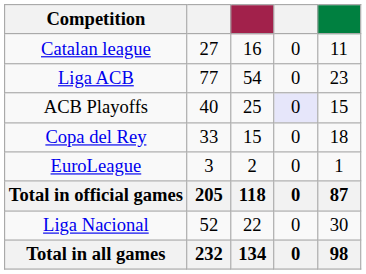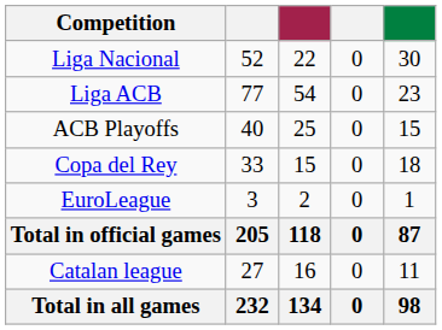 <table class="wikitable sortable" style="text-align:center">
 <tr>
 <th>Competition</th>
 <th width=30></th>
 <th width=30 style="color:#fff000; background-color:#A2214B;"></th>
 <th width=30></th>
 <th width=30 style="color:#000000; background-color:#008040;"></th>
 </tr>
 <tr>
-<td><a href='#'>Catalan league</a></td>
-<td>27</td>
-<td>16</td>
+<td><a href='#'>Liga Nacional</a></td>
+<td>52</td>
+<td>22</td>
 <td>0</td>
-<td>11</td>
+<td>30</td>
 </tr>
 <tr>
 <td><a href='#'>Liga ACB</a></td>
 <td>77</td>
 <td>54</td>
 <td>0</td>
 <td>23</td>
 </tr>
 <tr>
 <td>ACB Playoffs</td>
 <td>40</td>
 <td>25</td>
-<td style="background: lavender;">0</td>
+<td>0</td>
 <td>15</td>
 </tr>
 <tr>
 <td><a href='#'>Copa del Rey</a></td>
 <td>33</td>
 <td>15</td>
 <td>0</td>
 <td>18</td>
 </tr>
 <tr>
 <td><a href='#'>EuroLeague</a></td>
 <td>3</td>
 <td>2</td>
 <td>0</td>
 <td>1</td>
 </tr>
 <tr class="sortbotttom">
 <th>Total in official games</th>
 <th>205</th>
 <th>118</th>
 <th>0</th>
 <th>87</th>
 </tr>
 <tr>
-<td><a href='#'>Liga Nacional</a></td>
-<td>52</td>
-<td>22</td>
+<td><a href='#'>Catalan league</a></td>
+<td>27</td>
+<td>16</td>
 <td>0</td>
-<td>30</td>
+<td>11</td>
 </tr>
 <tr class="sortbotttom">
 <th>Total in all games</th>
 <th>232</th>
 <th>134</th>
 <th>0</th>
 <th>98</th>
 </tr>
 </table>
